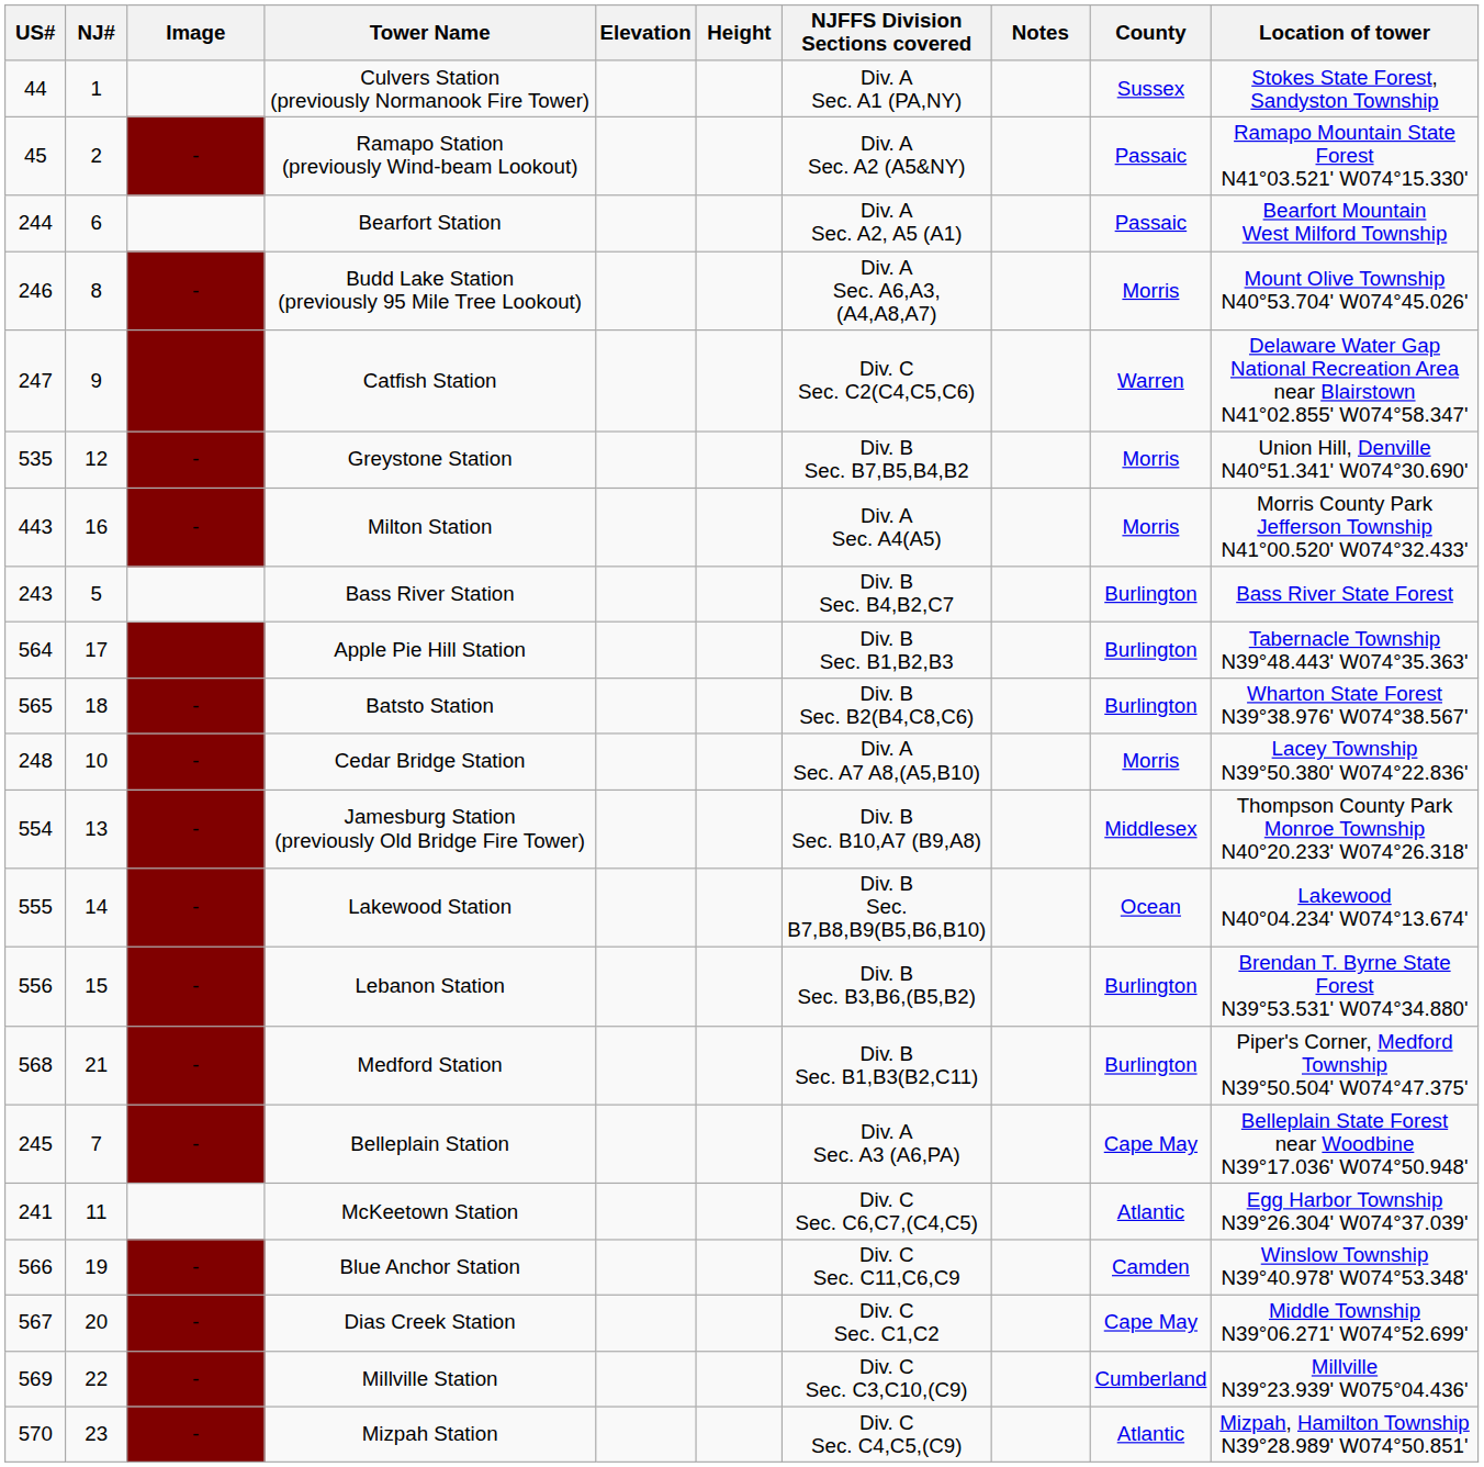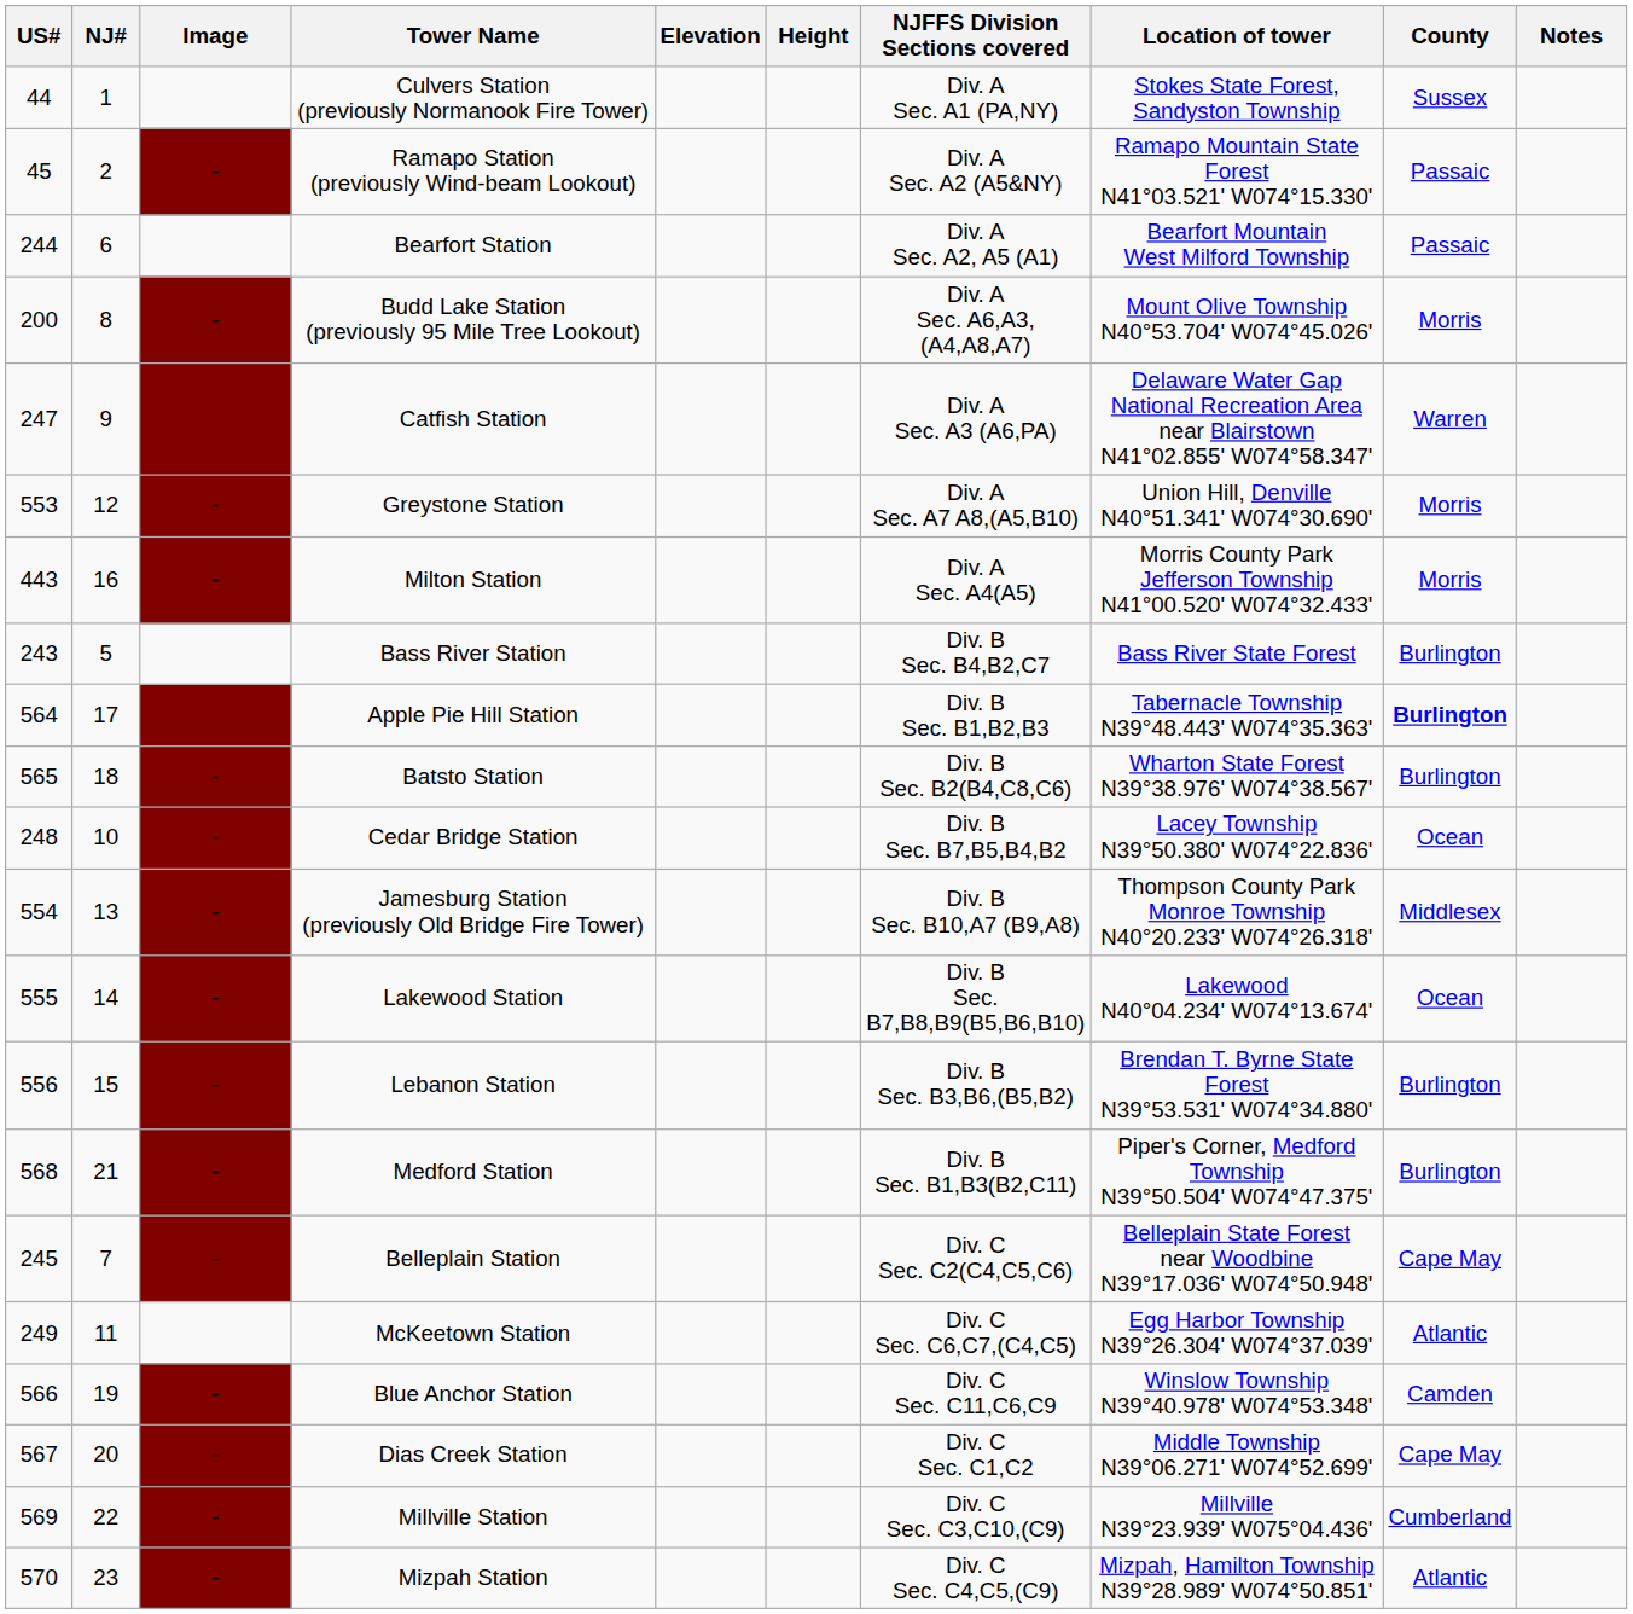 <table class="wikitable" style="text-align:center">
 <tr>
 <th scope=col width=40>US#</th>
 <th scope=col width=40>NJ#</th>
 <th scope=col width=100>Image</th>
 <th scope=col width=250>Tower Name</th>
 <th scope=col width=60>Elevation</th>
 <th scope=col width=60>Height</th>
 <th scope=col width=140>NJFFS Division<br>Sections covered</th>
+<th scope=col width=200>Location of tower</th>
+<th scope=col width=80>County</th>
 <th scope=col width=70>Notes</th>
-<th scope=col width=80>County</th>
-<th scope=col width=200>Location of tower</th>
 </tr>
 <tr>
 <td>44</td>
 <td>1</td>
 <td></td>
 <td>Culvers Station<br>(previously Normanook Fire Tower)</td>
 <td></td>
 <td></td>
 <td>Div. A <br>Sec. A1 (PA,NY)</td>
+<td><a href='#'>Stokes State Forest</a>,<br> <a href='#'>Sandyston Township</a><br></td>
+<td><a href='#'>Sussex</a></td>
 <td></td>
-<td><a href='#'>Sussex</a></td>
-<td><a href='#'>Stokes State Forest</a>,<br> <a href='#'>Sandyston Township</a><br></td>
 </tr>
 <tr>
 <td>45</td>
 <td>2</td>
 <td bgcolor="Maroon">-</td>
 <td>Ramapo Station<br>(previously Wind-beam Lookout)</td>
 <td></td>
 <td></td>
 <td>Div. A<br>Sec. A2 (A5&NY)</td>
+<td><a href='#'>Ramapo Mountain State Forest</a><br>N41°03.521' W074°15.330'</td>
+<td><a href='#'>Passaic</a></td>
 <td></td>
-<td><a href='#'>Passaic</a></td>
-<td><a href='#'>Ramapo Mountain State Forest</a><br>N41°03.521' W074°15.330'</td>
 </tr>
 <tr>
 <td>244</td>
 <td>6</td>
 <td></td>
 <td>Bearfort Station</td>
 <td></td>
 <td></td>
 <td>Div. A<br>Sec. A2, A5 (A1)</td>
+<td><a href='#'>Bearfort Mountain</a><br><a href='#'>West Milford Township</a><br></td>
+<td><a href='#'>Passaic</a></td>
 <td></td>
-<td><a href='#'>Passaic</a></td>
-<td><a href='#'>Bearfort Mountain</a><br><a href='#'>West Milford Township</a><br></td>
 </tr>
 <tr>
-<td>246</td>
+<td>200</td>
 <td>8</td>
 <td bgcolor="Maroon">-</td>
 <td>Budd Lake Station<br>(previously 95 Mile Tree Lookout)</td>
 <td></td>
 <td></td>
 <td>Div. A<br> Sec. A6,A3,(A4,A8,A7)</td>
+<td><a href='#'>Mount Olive Township</a><br>N40°53.704' W074°45.026'</td>
+<td><a href='#'>Morris</a></td>
 <td></td>
-<td><a href='#'>Morris</a></td>
-<td><a href='#'>Mount Olive Township</a><br>N40°53.704' W074°45.026'</td>
 </tr>
 <tr>
 <td>247</td>
 <td>9</td>
 <td bgcolor="Maroon"></td>
 <td>Catfish Station</td>
 <td></td>
 <td></td>
-<td>Div. C<br>Sec. C2(C4,C5,C6)</td>
+<td>Div. A<br>Sec. A3 (A6,PA)</td>
+<td><a href='#'>Delaware Water Gap National Recreation Area</a><br>near <a href='#'>Blairstown</a><br>N41°02.855' W074°58.347'</td>
+<td><a href='#'>Warren</a></td>
 <td></td>
-<td><a href='#'>Warren</a></td>
-<td><a href='#'>Delaware Water Gap National Recreation Area</a><br>near <a href='#'>Blairstown</a><br>N41°02.855' W074°58.347'</td>
 </tr>
 <tr>
-<td>535</td>
+<td>553</td>
 <td>12</td>
 <td bgcolor="Maroon">-</td>
 <td>Greystone Station</td>
 <td></td>
 <td></td>
-<td>Div. B<br>Sec. B7,B5,B4,B2</td>
+<td>Div. A<br>Sec. A7 A8,(A5,B10)</td>
+<td>Union Hill, <a href='#'>Denville</a><br>N40°51.341' W074°30.690'</td>
+<td><a href='#'>Morris</a></td>
 <td></td>
-<td><a href='#'>Morris</a></td>
-<td>Union Hill, <a href='#'>Denville</a><br>N40°51.341' W074°30.690'</td>
 </tr>
 <tr>
 <td>443</td>
 <td>16</td>
 <td bgcolor="Maroon">-</td>
 <td>Milton Station</td>
 <td></td>
 <td></td>
 <td>Div. A<br>Sec. A4(A5)</td>
+<td>Morris County Park<br><a href='#'>Jefferson Township</a><br>N41°00.520' W074°32.433'</td>
+<td><a href='#'>Morris</a></td>
 <td></td>
-<td><a href='#'>Morris</a></td>
-<td>Morris County Park<br><a href='#'>Jefferson Township</a><br>N41°00.520' W074°32.433'</td>
 </tr>
 <tr>
 <td>243</td>
 <td>5</td>
 <td></td>
 <td>Bass River Station</td>
 <td></td>
 <td></td>
 <td>Div. B<br>Sec. B4,B2,C7</td>
+<td><a href='#'>Bass River State Forest</a><br></td>
+<td><a href='#'>Burlington</a></td>
 <td></td>
-<td><a href='#'>Burlington</a></td>
-<td><a href='#'>Bass River State Forest</a><br></td>
 </tr>
 <tr>
 <td>564</td>
 <td>17</td>
 <td bgcolor="Maroon"></td>
 <td>Apple Pie Hill Station</td>
 <td></td>
 <td></td>
 <td>Div. B<br>Sec. B1,B2,B3</td>
+<td><a href='#'>Tabernacle Township</a><br>N39°48.443' W074°35.363'</td>
+<td><strong><a href='#'>Burlington</a></strong></td>
 <td></td>
-<td><a href='#'>Burlington</a></td>
-<td><a href='#'>Tabernacle Township</a><br>N39°48.443' W074°35.363'</td>
 </tr>
 <tr>
 <td>565</td>
 <td>18</td>
 <td bgcolor="Maroon">-</td>
 <td>Batsto Station</td>
 <td></td>
 <td></td>
 <td>Div. B<br>Sec. B2(B4,C8,C6)</td>
+<td><a href='#'>Wharton State Forest</a><br>N39°38.976' W074°38.567'</td>
+<td><a href='#'>Burlington</a></td>
 <td></td>
-<td><a href='#'>Burlington</a></td>
-<td><a href='#'>Wharton State Forest</a><br>N39°38.976' W074°38.567'</td>
 </tr>
 <tr>
 <td>248</td>
 <td>10</td>
 <td bgcolor="Maroon">-</td>
 <td>Cedar Bridge Station</td>
 <td></td>
 <td></td>
-<td>Div. A<br>Sec. A7 A8,(A5,B10)</td>
+<td>Div. B<br>Sec. B7,B5,B4,B2</td>
+<td><a href='#'>Lacey Township</a><br>N39°50.380' W074°22.836'</td>
+<td><a href='#'>Ocean</a></td>
 <td></td>
-<td><a href='#'>Morris</a></td>
-<td><a href='#'>Lacey Township</a><br>N39°50.380' W074°22.836'</td>
 </tr>
 <tr>
 <td>554</td>
 <td>13</td>
 <td bgcolor="Maroon">-</td>
 <td>Jamesburg Station<br>(previously Old Bridge Fire Tower)</td>
 <td></td>
 <td></td>
 <td>Div. B<br>Sec. B10,A7 (B9,A8)</td>
+<td>Thompson County Park<br><a href='#'>Monroe Township</a><br>N40°20.233' W074°26.318'</td>
+<td><a href='#'>Middlesex</a></td>
 <td></td>
-<td><a href='#'>Middlesex</a></td>
-<td>Thompson County Park<br><a href='#'>Monroe Township</a><br>N40°20.233' W074°26.318'</td>
 </tr>
 <tr>
 <td>555</td>
 <td>14</td>
 <td bgcolor="Maroon">-</td>
 <td>Lakewood Station</td>
 <td></td>
 <td></td>
 <td>Div. B <br>Sec. B7,B8,B9(B5,B6,B10)</td>
+<td><a href='#'>Lakewood</a><br>N40°04.234' W074°13.674'</td>
+<td><a href='#'>Ocean</a></td>
 <td></td>
-<td><a href='#'>Ocean</a></td>
-<td><a href='#'>Lakewood</a><br>N40°04.234' W074°13.674'</td>
 </tr>
 <tr>
 <td>556</td>
 <td>15</td>
 <td bgcolor="Maroon">-</td>
 <td>Lebanon Station</td>
 <td></td>
 <td></td>
 <td>Div. B<br>Sec. B3,B6,(B5,B2)</td>
+<td><a href='#'>Brendan T. Byrne State Forest</a><br>N39°53.531' W074°34.880'</td>
+<td><a href='#'>Burlington</a></td>
 <td></td>
-<td><a href='#'>Burlington</a></td>
-<td><a href='#'>Brendan T. Byrne State Forest</a><br>N39°53.531' W074°34.880'</td>
 </tr>
 <tr>
 <td>568</td>
 <td>21</td>
 <td bgcolor="Maroon">-</td>
 <td>Medford Station</td>
 <td></td>
 <td></td>
 <td>Div. B<br>Sec. B1,B3(B2,C11)</td>
+<td>Piper's Corner, <a href='#'>Medford Township</a><br>N39°50.504' W074°47.375'</td>
+<td><a href='#'>Burlington</a></td>
 <td></td>
-<td><a href='#'>Burlington</a></td>
-<td>Piper's Corner, <a href='#'>Medford Township</a><br>N39°50.504' W074°47.375'</td>
 </tr>
 <tr>
 <td>245</td>
 <td>7</td>
 <td bgcolor="Maroon">-</td>
 <td>Belleplain Station</td>
 <td></td>
 <td></td>
-<td>Div. A<br>Sec. A3 (A6,PA)</td>
+<td>Div. C<br>Sec. C2(C4,C5,C6)</td>
+<td><a href='#'>Belleplain State Forest</a><br>near <a href='#'>Woodbine</a><br>N39°17.036' W074°50.948'</td>
+<td><a href='#'>Cape May</a></td>
 <td></td>
-<td><a href='#'>Cape May</a></td>
-<td><a href='#'>Belleplain State Forest</a><br>near <a href='#'>Woodbine</a><br>N39°17.036' W074°50.948'</td>
 </tr>
 <tr>
-<td>241</td>
+<td>249</td>
 <td>11</td>
 <td></td>
 <td>McKeetown Station</td>
 <td></td>
 <td></td>
 <td>Div. C<br>Sec. C6,C7,(C4,C5)</td>
+<td><a href='#'>Egg Harbor Township</a><br>N39°26.304' W074°37.039'</td>
+<td><a href='#'>Atlantic</a></td>
 <td></td>
-<td><a href='#'>Atlantic</a></td>
-<td><a href='#'>Egg Harbor Township</a><br>N39°26.304' W074°37.039'</td>
 </tr>
 <tr>
 <td>566</td>
 <td>19</td>
 <td bgcolor="Maroon">-</td>
 <td>Blue Anchor Station</td>
 <td></td>
 <td></td>
 <td>Div. C<br>Sec. C11,C6,C9</td>
+<td><a href='#'>Winslow Township</a><br>N39°40.978' W074°53.348'</td>
+<td><a href='#'>Camden</a></td>
 <td></td>
-<td><a href='#'>Camden</a></td>
-<td><a href='#'>Winslow Township</a><br>N39°40.978' W074°53.348'</td>
 </tr>
 <tr>
 <td>567</td>
 <td>20</td>
 <td bgcolor="Maroon">-</td>
 <td>Dias Creek Station</td>
 <td></td>
 <td></td>
 <td>Div. C<br>Sec. C1,C2</td>
+<td><a href='#'>Middle Township</a><br>N39°06.271' W074°52.699'</td>
+<td><a href='#'>Cape May</a></td>
 <td></td>
-<td><a href='#'>Cape May</a></td>
-<td><a href='#'>Middle Township</a><br>N39°06.271' W074°52.699'</td>
 </tr>
 <tr>
 <td>569</td>
 <td>22</td>
 <td bgcolor="Maroon">-</td>
 <td>Millville Station</td>
 <td></td>
 <td></td>
 <td>Div. C<br>Sec. C3,C10,(C9)</td>
+<td><a href='#'>Millville</a><br>N39°23.939' W075°04.436'</td>
+<td><a href='#'>Cumberland</a></td>
 <td></td>
-<td><a href='#'>Cumberland</a></td>
-<td><a href='#'>Millville</a><br>N39°23.939' W075°04.436'</td>
 </tr>
 <tr>
 <td>570</td>
 <td>23</td>
 <td bgcolor="Maroon">-</td>
 <td>Mizpah Station</td>
 <td></td>
 <td></td>
 <td>Div. C<br>Sec. C4,C5,(C9)</td>
+<td><a href='#'>Mizpah</a>, <a href='#'>Hamilton Township</a><br>N39°28.989' W074°50.851'</td>
+<td><a href='#'>Atlantic</a></td>
 <td></td>
-<td><a href='#'>Atlantic</a></td>
-<td><a href='#'>Mizpah</a>, <a href='#'>Hamilton Township</a><br>N39°28.989' W074°50.851'</td>
 </tr>
 </table>
